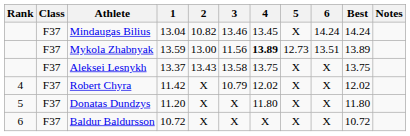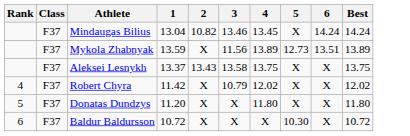 <table class="wikitable sortable" style="text-align:center">
 <tr>
 <th>Rank</th>
 <th>Class</th>
 <th>Athlete</th>
 <th>1</th>
 <th>2</th>
 <th>3</th>
 <th>4</th>
 <th>5</th>
 <th>6</th>
 <th>Best</th>
-<th>Notes</th>
 </tr>
 <tr>
 <td></td>
 <td>F37</td>
 <td style="text-align:left"><a href='#'>Mindaugas Bilius</a><br></td>
 <td>13.04</td>
 <td>10.82</td>
 <td>13.46</td>
 <td>13.45</td>
 <td>X</td>
 <td>14.24</td>
 <td>14.24</td>
-<td></td>
 </tr>
 <tr>
 <td></td>
 <td>F37</td>
 <td style="text-align:left"><a href='#'>Mykola Zhabnyak</a><br></td>
 <td>13.59</td>
-<td>13.00</td>
+<td>X</td>
 <td>11.56</td>
-<td><strong>13.89</strong></td>
+<td>13.89</td>
 <td>12.73</td>
 <td>13.51</td>
 <td>13.89</td>
-<td></td>
 </tr>
 <tr>
 <td></td>
 <td>F37</td>
 <td style="text-align:left"><a href='#'>Aleksei Lesnykh</a><br></td>
 <td>13.37</td>
 <td>13.43</td>
 <td>13.58</td>
 <td>13.75</td>
 <td>X</td>
 <td>X</td>
 <td>13.75</td>
-<td></td>
 </tr>
 <tr>
 <td>4</td>
 <td>F37</td>
 <td style="text-align:left"><a href='#'>Robert Chyra</a><br></td>
 <td>11.42</td>
 <td>X</td>
 <td>10.79</td>
 <td>12.02</td>
 <td>X</td>
 <td>X</td>
 <td>12.02</td>
-<td></td>
 </tr>
 <tr>
 <td>5</td>
 <td>F37</td>
 <td style="text-align:left"><a href='#'>Donatas Dundzys</a><br></td>
 <td>11.20</td>
 <td>X</td>
 <td>X</td>
 <td>11.80</td>
 <td>X</td>
 <td>X</td>
 <td>11.80</td>
-<td></td>
 </tr>
 <tr>
 <td>6</td>
 <td>F37</td>
 <td style="text-align:left"><a href='#'>Baldur Baldursson</a><br></td>
 <td>10.72</td>
 <td>X</td>
 <td>X</td>
 <td>X</td>
-<td>X</td>
+<td>10.30</td>
 <td>X</td>
 <td>10.72</td>
-<td></td>
 </tr>
 </table>
